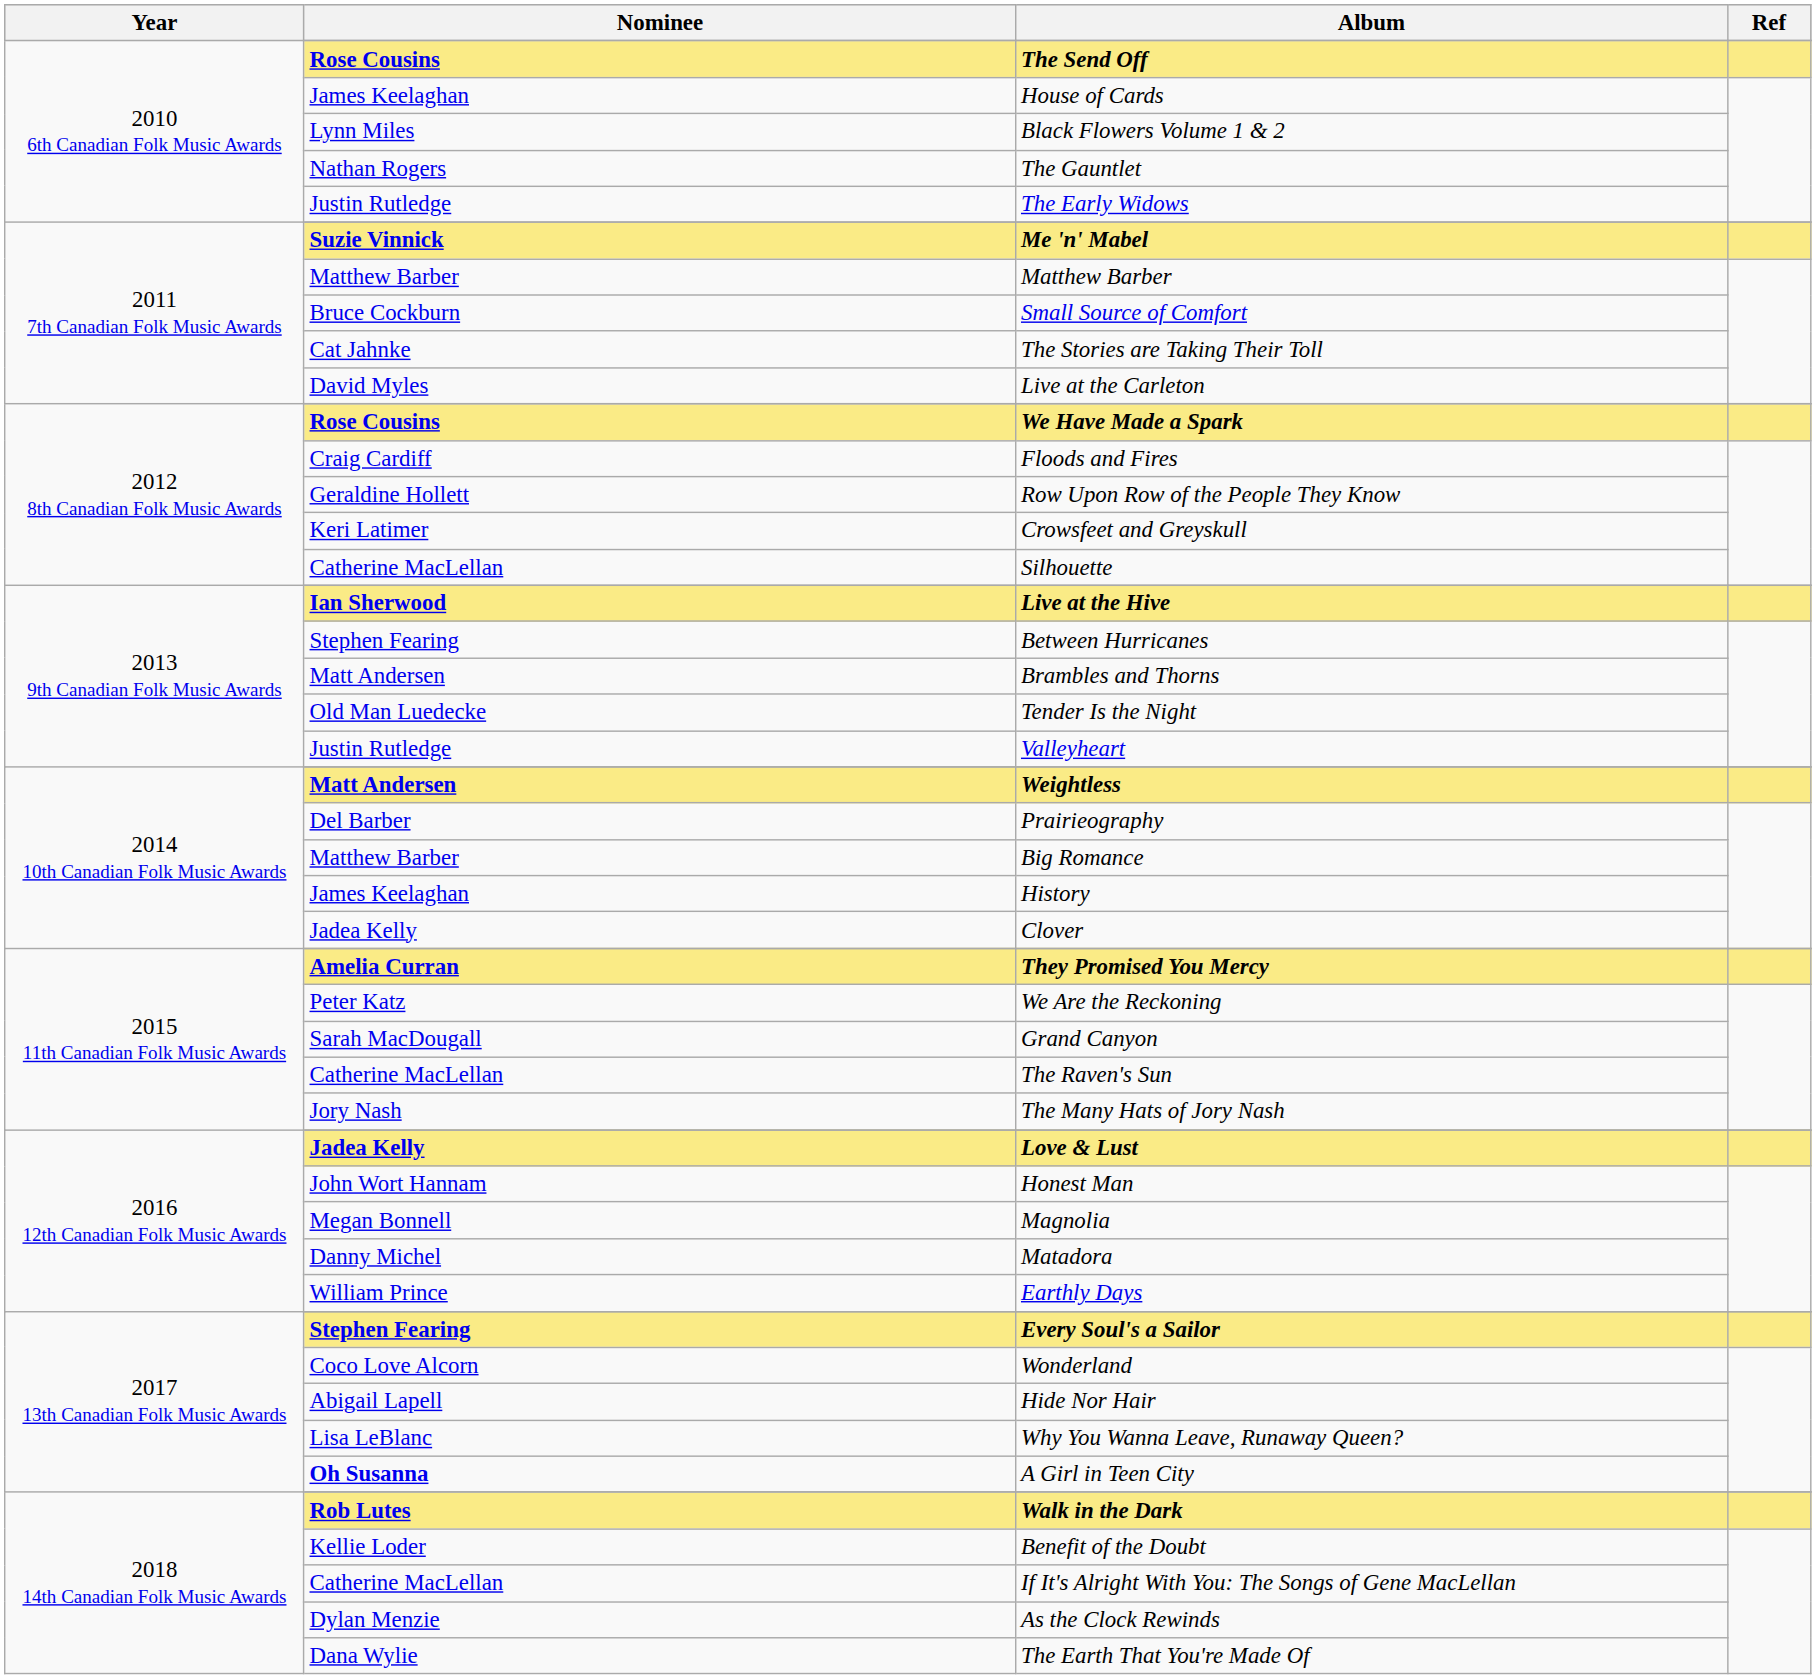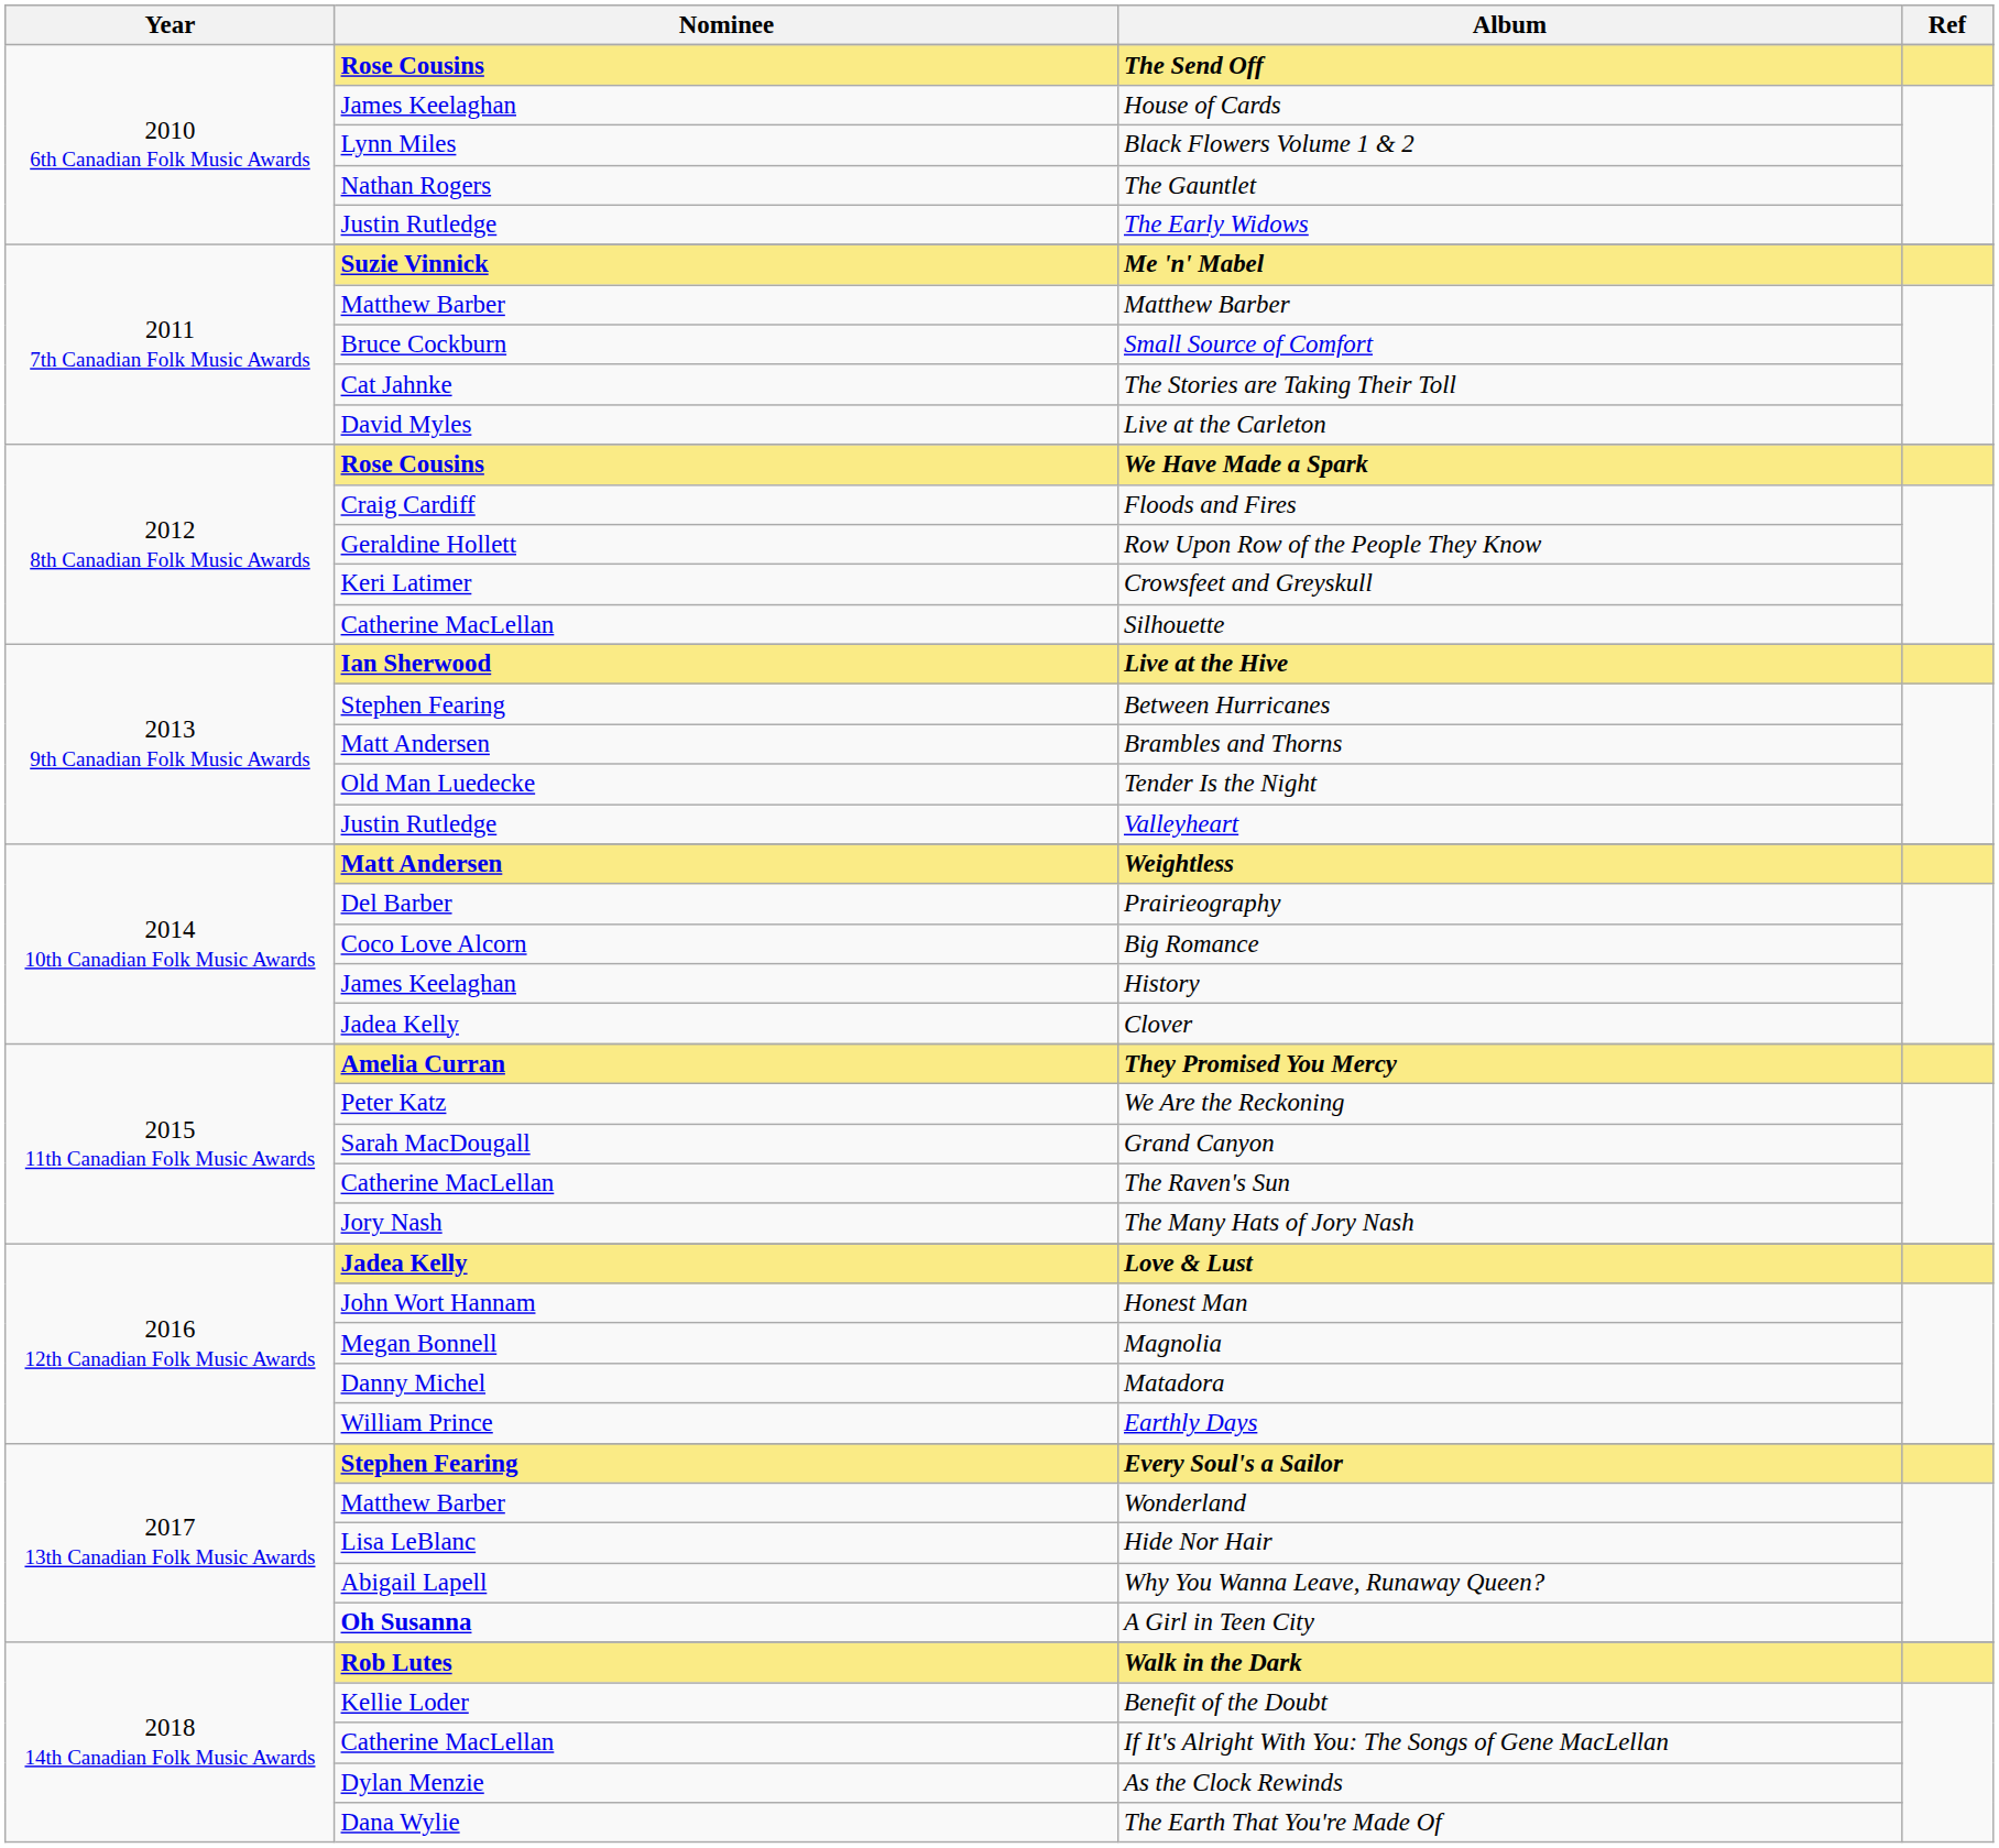 <table class="wikitable" style="width:100%;">
 <tr style="background:#bebebe;">
 <th style="width:8%;">Year</th>
 <th style="width:19%;">Nominee</th>
 <th style="width:19%;">Album</th>
 <th style="width:2%;">Ref</th>
 </tr>
 <tr>
 <td rowspan="6" align="center">2010 <br> <small><a href='#'>6th Canadian Folk Music Awards</a></small></td>
 </tr>
 <tr style="background:#FAEB86;">
 <td><strong><a href='#'>Rose Cousins</a></strong></td>
 <td><strong><em>The Send Off</em></strong></td>
 <td></td>
 </tr>
 <tr>
 <td><a href='#'>James Keelaghan</a></td>
 <td><em>House of Cards</em></td>
 <td rowspan=4></td>
 </tr>
 <tr>
 <td><a href='#'>Lynn Miles</a></td>
 <td><em>Black Flowers Volume 1 & 2</em></td>
 </tr>
 <tr>
 <td><a href='#'>Nathan Rogers</a></td>
 <td><em>The Gauntlet</em></td>
 </tr>
 <tr>
 <td><a href='#'>Justin Rutledge</a></td>
 <td><em><a href='#'>The Early Widows</a></em></td>
 </tr>
 <tr>
 <td rowspan="6" align="center">2011 <br> <small><a href='#'>7th Canadian Folk Music Awards</a></small></td>
 </tr>
 <tr style="background:#FAEB86;">
 <td><strong><a href='#'>Suzie Vinnick</a></strong></td>
 <td><strong><em>Me 'n' Mabel</em></strong></td>
 <td></td>
 </tr>
 <tr>
 <td><a href='#'>Matthew Barber</a></td>
 <td><em>Matthew Barber</em></td>
 <td rowspan=4></td>
 </tr>
 <tr>
 <td><a href='#'>Bruce Cockburn</a></td>
 <td><em><a href='#'>Small Source of Comfort</a></em></td>
 </tr>
 <tr>
 <td><a href='#'>Cat Jahnke</a></td>
 <td><em>The Stories are Taking Their Toll</em></td>
 </tr>
 <tr>
 <td><a href='#'>David Myles</a></td>
 <td><em>Live at the Carleton</em></td>
 </tr>
 <tr>
 <td rowspan="6" align="center">2012 <br> <small><a href='#'>8th Canadian Folk Music Awards</a></small></td>
 </tr>
 <tr style="background:#FAEB86;">
 <td><strong><a href='#'>Rose Cousins</a></strong></td>
 <td><strong><em>We Have Made a Spark</em></strong></td>
 <td></td>
 </tr>
 <tr>
 <td><a href='#'>Craig Cardiff</a></td>
 <td><em>Floods and Fires</em></td>
 <td rowspan=4></td>
 </tr>
 <tr>
 <td><a href='#'>Geraldine Hollett</a></td>
 <td><em>Row Upon Row of the People They Know</em></td>
 </tr>
 <tr>
 <td><a href='#'>Keri Latimer</a></td>
 <td><em>Crowsfeet and Greyskull</em></td>
 </tr>
 <tr>
 <td><a href='#'>Catherine MacLellan</a></td>
 <td><em>Silhouette</em></td>
 </tr>
 <tr>
 <td rowspan="6" align="center">2013 <br> <small><a href='#'>9th Canadian Folk Music Awards</a></small></td>
 </tr>
 <tr style="background:#FAEB86;">
 <td><strong><a href='#'>Ian Sherwood</a></strong></td>
 <td><strong><em>Live at the Hive</em></strong></td>
 <td></td>
 </tr>
 <tr>
 <td><a href='#'>Stephen Fearing</a></td>
 <td><em>Between Hurricanes</em></td>
 <td rowspan=4></td>
 </tr>
 <tr>
 <td><a href='#'>Matt Andersen</a></td>
 <td><em>Brambles and Thorns</em></td>
 </tr>
 <tr>
 <td><a href='#'>Old Man Luedecke</a></td>
 <td><em>Tender Is the Night</em></td>
 </tr>
 <tr>
 <td><a href='#'>Justin Rutledge</a></td>
 <td><em><a href='#'>Valleyheart</a></em></td>
 </tr>
 <tr>
 <td rowspan="6" align="center">2014 <br> <small><a href='#'>10th Canadian Folk Music Awards</a></small></td>
 </tr>
 <tr style="background:#FAEB86;">
 <td><strong><a href='#'>Matt Andersen</a></strong></td>
 <td><strong><em>Weightless</em></strong></td>
 <td></td>
 </tr>
 <tr>
 <td><a href='#'>Del Barber</a></td>
 <td><em>Prairieography</em></td>
 <td rowspan=4></td>
 </tr>
 <tr>
-<td><a href='#'>Matthew Barber</a></td>
+<td><a href='#'>Coco Love Alcorn</a></td>
 <td><em>Big Romance</em></td>
 </tr>
 <tr>
 <td><a href='#'>James Keelaghan</a></td>
 <td><em>History</em></td>
 </tr>
 <tr>
 <td><a href='#'>Jadea Kelly</a></td>
 <td><em>Clover</em></td>
 </tr>
 <tr>
 <td rowspan="6" align="center">2015 <br> <small><a href='#'>11th Canadian Folk Music Awards</a></small></td>
 </tr>
 <tr style="background:#FAEB86;">
 <td><strong><a href='#'>Amelia Curran</a></strong></td>
 <td><strong><em>They Promised You Mercy</em></strong></td>
 <td></td>
 </tr>
 <tr>
 <td><a href='#'>Peter Katz</a></td>
 <td><em>We Are the Reckoning</em></td>
 <td rowspan=4></td>
 </tr>
 <tr>
 <td><a href='#'>Sarah MacDougall</a></td>
 <td><em>Grand Canyon</em></td>
 </tr>
 <tr>
 <td><a href='#'>Catherine MacLellan</a></td>
 <td><em>The Raven's Sun</em></td>
 </tr>
 <tr>
 <td><a href='#'>Jory Nash</a></td>
 <td><em>The Many Hats of Jory Nash</em></td>
 </tr>
 <tr>
 <td rowspan="6" align="center">2016 <br> <small><a href='#'>12th Canadian Folk Music Awards</a></small></td>
 </tr>
 <tr style="background:#FAEB86;">
 <td><strong><a href='#'>Jadea Kelly</a></strong></td>
 <td><strong><em>Love & Lust</em></strong></td>
 <td></td>
 </tr>
 <tr>
 <td><a href='#'>John Wort Hannam</a></td>
 <td><em>Honest Man</em></td>
 <td rowspan=4></td>
 </tr>
 <tr>
 <td><a href='#'>Megan Bonnell</a></td>
 <td><em>Magnolia</em></td>
 </tr>
 <tr>
 <td><a href='#'>Danny Michel</a></td>
 <td><em>Matadora</em></td>
 </tr>
 <tr>
 <td><a href='#'>William Prince</a></td>
 <td><em><a href='#'>Earthly Days</a></em></td>
 </tr>
 <tr>
 <td rowspan="6" align="center">2017 <br> <small><a href='#'>13th Canadian Folk Music Awards</a></small></td>
 </tr>
 <tr style="background:#FAEB86;">
 <td><strong><a href='#'>Stephen Fearing</a></strong></td>
 <td><strong><em>Every Soul's a Sailor</em></strong></td>
 <td></td>
 </tr>
 <tr>
-<td><a href='#'>Coco Love Alcorn</a></td>
+<td><a href='#'>Matthew Barber</a></td>
 <td><em>Wonderland</em></td>
 <td rowspan=4></td>
 </tr>
 <tr>
-<td><a href='#'>Abigail Lapell</a></td>
+<td><a href='#'>Lisa LeBlanc</a></td>
 <td><em>Hide Nor Hair</em></td>
 </tr>
 <tr>
-<td><a href='#'>Lisa LeBlanc</a></td>
+<td><a href='#'>Abigail Lapell</a></td>
 <td><em>Why You Wanna Leave, Runaway Queen?</em></td>
 </tr>
 <tr>
 <td><strong><a href='#'>Oh Susanna</a></strong></td>
 <td><em>A Girl in Teen City</em></td>
 </tr>
 <tr>
 <td rowspan="6" align="center">2018 <br> <small><a href='#'>14th Canadian Folk Music Awards</a></small></td>
 </tr>
 <tr style="background:#FAEB86;">
 <td><strong><a href='#'>Rob Lutes</a></strong></td>
 <td><strong><em>Walk in the Dark</em></strong></td>
 <td></td>
 </tr>
 <tr>
 <td><a href='#'>Kellie Loder</a></td>
 <td><em>Benefit of the Doubt</em></td>
 <td rowspan=4></td>
 </tr>
 <tr>
 <td><a href='#'>Catherine MacLellan</a></td>
 <td><em>If It's Alright With You: The Songs of Gene MacLellan</em></td>
 </tr>
 <tr>
 <td><a href='#'>Dylan Menzie</a></td>
 <td><em>As the Clock Rewinds</em></td>
 </tr>
 <tr>
 <td><a href='#'>Dana Wylie</a></td>
 <td><em>The Earth That You're Made Of</em></td>
 </tr>
 </table>
